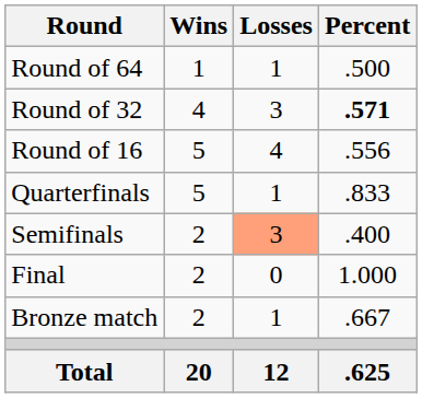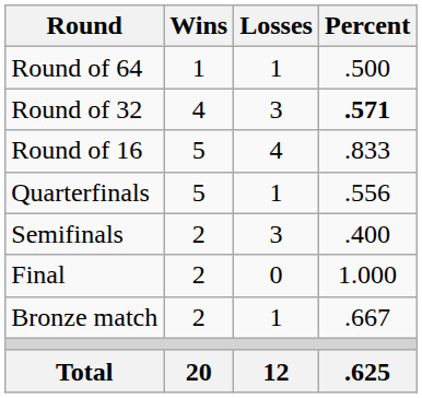 <table class=wikitable>
 <tr>
 <th>Round</th>
 <th>Wins</th>
 <th>Losses</th>
 <th>Percent</th>
 </tr>
 <tr align=center>
 <td align=left>Round of 64</td>
 <td>1</td>
 <td>1</td>
 <td>.500</td>
 </tr>
 <tr align=center>
 <td align=left>Round of 32</td>
 <td>4</td>
 <td>3</td>
 <td><strong>.571</strong></td>
 </tr>
 <tr align=center>
 <td align=left>Round of 16</td>
 <td>5</td>
 <td>4</td>
-<td>.556</td>
+<td>.833</td>
 </tr>
 <tr align=center>
 <td align=left>Quarterfinals</td>
 <td>5</td>
 <td>1</td>
-<td>.833</td>
+<td>.556</td>
 </tr>
 <tr align=center>
 <td align=left>Semifinals</td>
 <td>2</td>
-<td style="background: lightsalmon;">3</td>
+<td>3</td>
 <td>.400</td>
 </tr>
 <tr align=center>
 <td align=left>Final</td>
 <td>2</td>
 <td>0</td>
 <td>1.000</td>
 </tr>
 <tr align=center>
 <td align=left>Bronze match</td>
 <td>2</td>
 <td>1</td>
 <td>.667</td>
 </tr>
 <tr>
 <td colspan=4 bgcolor=lightgray></td>
 </tr>
 <tr>
 <th>Total</th>
 <th>20</th>
 <th>12</th>
 <th>.625</th>
 </tr>
 </table>
